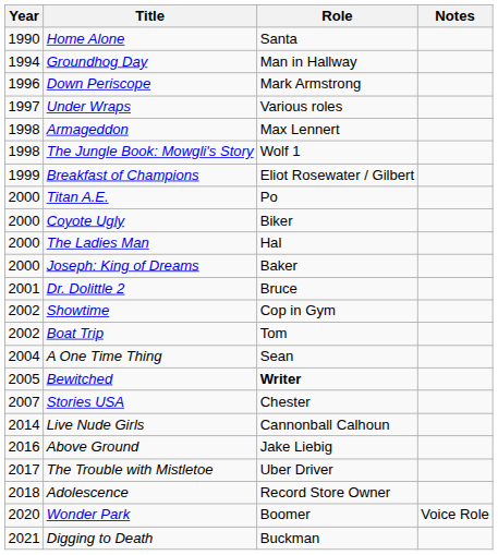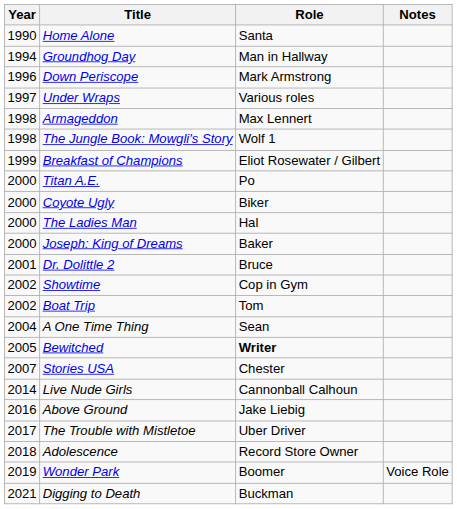 <table class="wikitable sortable">
 <tr>
 <th>Year</th>
 <th>Title</th>
 <th>Role</th>
 <th>Notes</th>
 </tr>
 <tr>
 <td>1990</td>
 <td><em><a href='#'>Home Alone</a></em></td>
 <td>Santa</td>
 <td></td>
 </tr>
 <tr>
 <td>1994</td>
 <td><a href='#'><em>Groundhog Day</em></a></td>
 <td>Man in Hallway</td>
 <td></td>
 </tr>
 <tr>
 <td>1996</td>
 <td><em><a href='#'>Down Periscope</a></em></td>
 <td>Mark Armstrong</td>
 <td></td>
 </tr>
 <tr>
 <td>1997</td>
 <td><em><a href='#'>Under Wraps</a></em></td>
 <td>Various roles</td>
 <td></td>
 </tr>
 <tr>
 <td>1998</td>
 <td><a href='#'><em>Armageddon</em></a></td>
 <td>Max Lennert</td>
 <td></td>
 </tr>
 <tr>
 <td>1998</td>
 <td><em><a href='#'>The Jungle Book: Mowgli's Story</a></em></td>
 <td>Wolf 1</td>
 <td></td>
 </tr>
 <tr>
 <td>1999</td>
 <td><a href='#'><em>Breakfast of Champions</em></a></td>
 <td>Eliot Rosewater / Gilbert</td>
 <td></td>
 </tr>
 <tr>
 <td>2000</td>
 <td><em><a href='#'>Titan A.E.</a></em></td>
 <td>Po</td>
 <td></td>
 </tr>
 <tr>
 <td>2000</td>
 <td><a href='#'><em>Coyote Ugly</em></a></td>
 <td>Biker</td>
 <td></td>
 </tr>
 <tr>
 <td>2000</td>
 <td><a href='#'><em>The Ladies Man</em></a></td>
 <td>Hal</td>
 <td></td>
 </tr>
 <tr>
 <td>2000</td>
 <td><em><a href='#'>Joseph: King of Dreams</a></em></td>
 <td>Baker</td>
 <td></td>
 </tr>
 <tr>
 <td>2001</td>
 <td><em><a href='#'>Dr. Dolittle 2</a></em></td>
 <td>Bruce</td>
 <td></td>
 </tr>
 <tr>
 <td>2002</td>
 <td><a href='#'><em>Showtime</em></a></td>
 <td>Cop in Gym</td>
 <td></td>
 </tr>
 <tr>
 <td>2002</td>
 <td><a href='#'><em>Boat Trip</em></a></td>
 <td>Tom</td>
 <td></td>
 </tr>
 <tr>
 <td>2004</td>
 <td><em>A One Time Thing</em></td>
 <td>Sean</td>
 <td></td>
 </tr>
 <tr>
 <td>2005</td>
 <td><a href='#'><em>Bewitched</em></a></td>
 <td><strong>Writer</strong></td>
 <td></td>
 </tr>
 <tr>
 <td>2007</td>
 <td><em><a href='#'>Stories USA</a></em></td>
 <td>Chester</td>
 <td></td>
 </tr>
 <tr>
 <td>2014</td>
 <td><em>Live Nude Girls</em></td>
 <td>Cannonball Calhoun</td>
 <td></td>
 </tr>
 <tr>
 <td>2016</td>
 <td><em>Above Ground</em></td>
 <td>Jake Liebig</td>
 <td></td>
 </tr>
 <tr>
 <td>2017</td>
 <td><em>The Trouble with Mistletoe</em></td>
 <td>Uber Driver</td>
 <td></td>
 </tr>
 <tr>
 <td>2018</td>
 <td><em>Adolescence</em></td>
 <td>Record Store Owner</td>
 <td></td>
 </tr>
 <tr>
-<td>2020</td>
+<td>2019</td>
 <td><em><a href='#'>Wonder Park</a></em></td>
 <td>Boomer</td>
 <td>Voice Role</td>
 </tr>
 <tr>
 <td>2021</td>
 <td><em>Digging to Death</em></td>
 <td>Buckman</td>
 <td></td>
 </tr>
 </table>
